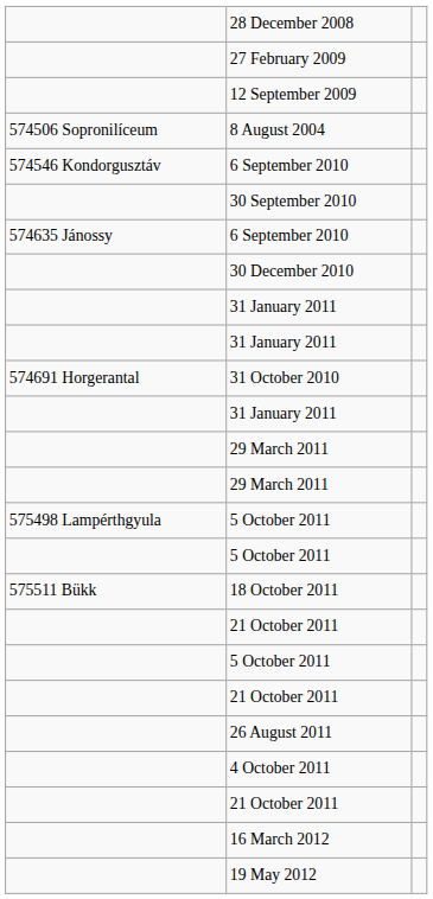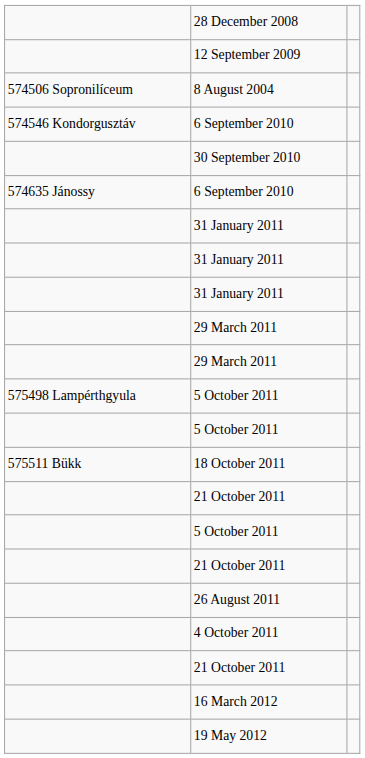 <table class="wikitable" style="font-size: 80%; float: left; width: 26em; margin-right: 1em; height: 700px">
 <tr>
 <td></td>
 <td>28 December 2008</td>
-<td></td>
-</tr>
-<tr>
-<td></td>
-<td>27 February 2009</td>
 <td></td>
 </tr>
 <tr>
 <td></td>
 <td>12 September 2009</td>
 <td></td>
 </tr>
 <tr>
 <td>574506 Sopronilíceum</td>
 <td>8 August 2004</td>
 <td> </td>
 </tr>
 <tr>
 <td>574546 Kondorgusztáv</td>
 <td>6 September 2010</td>
 <td> </td>
 </tr>
 <tr>
 <td></td>
 <td>30 September 2010</td>
 <td></td>
 </tr>
 <tr>
 <td>574635 Jánossy</td>
 <td>6 September 2010</td>
 <td> </td>
 </tr>
 <tr>
 <td></td>
-<td>30 December 2010</td>
-<td> </td>
-</tr>
-<tr>
-<td></td>
 <td>31 January 2011</td>
 <td> </td>
 </tr>
 <tr>
 <td></td>
 <td>31 January 2011</td>
-<td> </td>
-</tr>
-<tr>
-<td>574691 Horgerantal</td>
-<td>31 October 2010</td>
 <td> </td>
 </tr>
 <tr>
 <td></td>
 <td>31 January 2011</td>
 <td> </td>
 </tr>
 <tr>
 <td></td>
 <td>29 March 2011</td>
 <td> </td>
 </tr>
 <tr>
 <td></td>
 <td>29 March 2011</td>
 <td> </td>
 </tr>
 <tr>
 <td>575498 Lampérthgyula</td>
 <td>5 October 2011</td>
 <td> </td>
 </tr>
 <tr>
 <td></td>
 <td>5 October 2011</td>
 <td></td>
 </tr>
 <tr>
 <td>575511 Bükk</td>
 <td>18 October 2011</td>
 <td> </td>
 </tr>
 <tr>
 <td></td>
 <td>21 October 2011</td>
 <td></td>
 </tr>
 <tr>
 <td></td>
 <td>5 October 2011</td>
 <td></td>
 </tr>
 <tr>
 <td></td>
 <td>21 October 2011</td>
 <td></td>
 </tr>
 <tr>
 <td></td>
 <td>26 August 2011</td>
 <td></td>
 </tr>
 <tr>
 <td></td>
 <td>4 October 2011</td>
 <td></td>
 </tr>
 <tr>
 <td></td>
 <td>21 October 2011</td>
 <td></td>
 </tr>
 <tr>
 <td></td>
 <td>16 March 2012</td>
 <td></td>
 </tr>
 <tr>
 <td></td>
 <td>19 May 2012</td>
 <td></td>
 </tr>
 </table>
